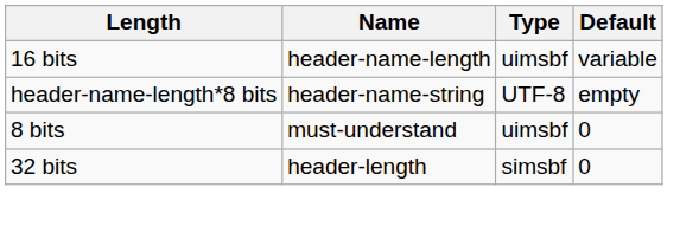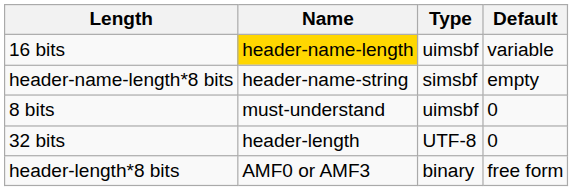 <table class="wikitable">
 <tr>
 <th>Length</th>
 <th>Name</th>
 <th>Type</th>
 <th>Default</th>
 </tr>
 <tr>
 <td>16 bits</td>
-<td>header-name-length</td>
+<td style="background: gold;">header-name-length</td>
 <td>uimsbf</td>
 <td>variable</td>
 </tr>
 <tr>
 <td>header-name-length*8 bits</td>
 <td>header-name-string</td>
-<td>UTF-8</td>
+<td>simsbf</td>
 <td>empty</td>
 </tr>
 <tr>
 <td>8 bits</td>
 <td>must-understand</td>
 <td>uimsbf</td>
 <td>0</td>
 </tr>
 <tr>
 <td>32 bits</td>
 <td>header-length</td>
-<td>simsbf</td>
+<td>UTF-8</td>
 <td>0</td>
 </tr>
+<tr>
+<td>header-length*8 bits</td>
+<td>AMF0 or AMF3</td>
+<td>binary</td>
+<td>free form</td>
+</tr>
 </table>
